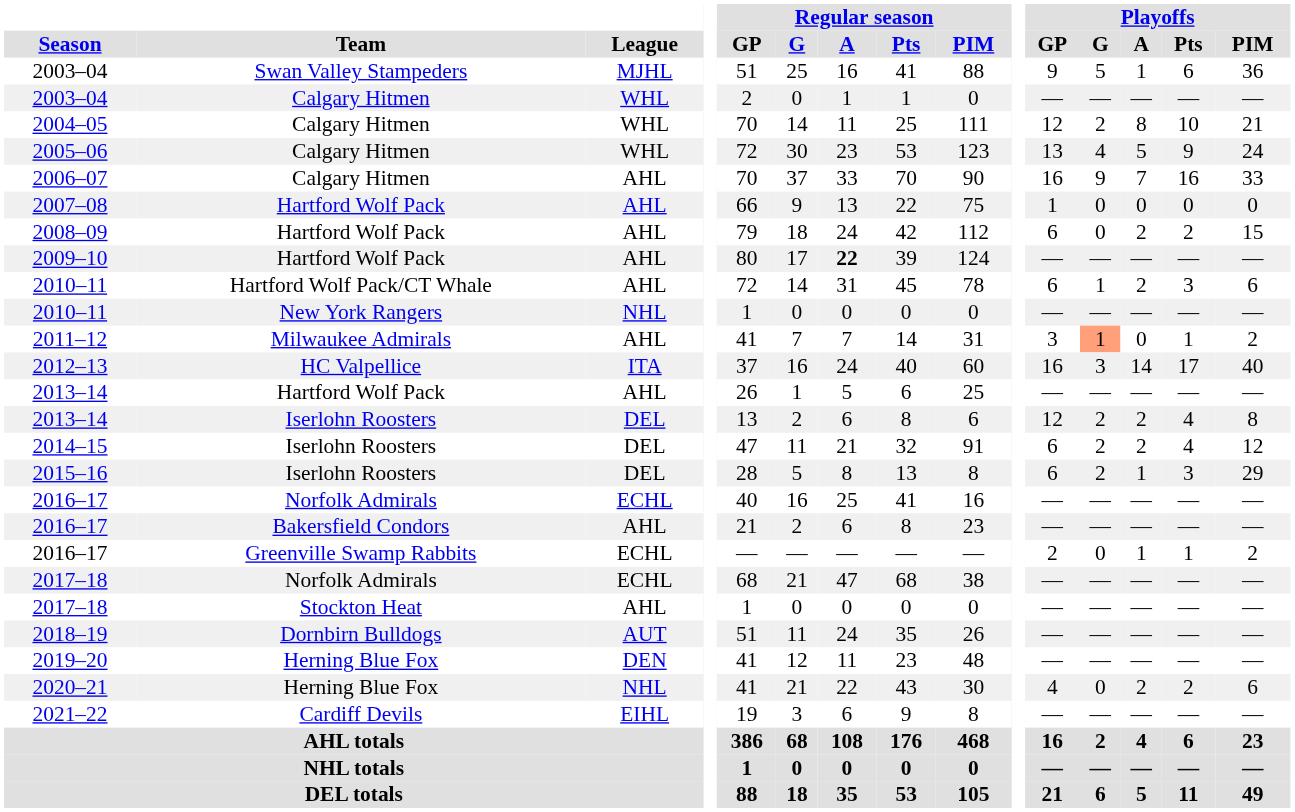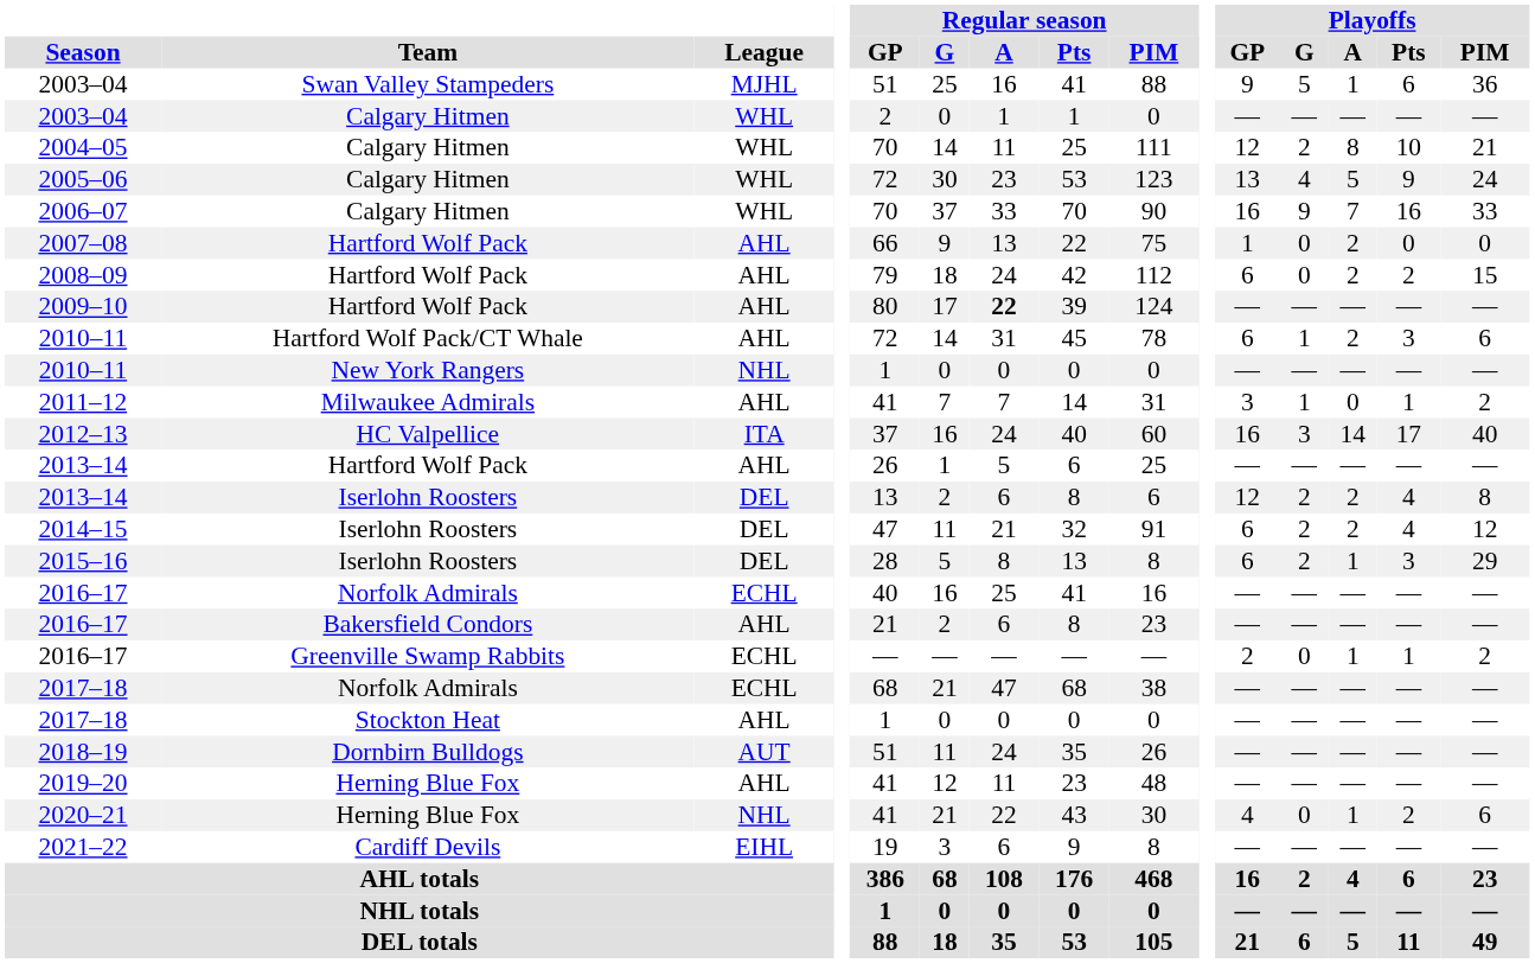 <table border="0" cellpadding="1" cellspacing="0" style="text-align:center; width:60em">
 <tr bgcolor="#e0e0e0">
 <th colspan="3" bgcolor="#ffffff"> </th>
 <th rowspan="99" bgcolor="#ffffff"> </th>
 <th colspan="5"><a href='#'>Regular season</a></th>
 <th rowspan="99" bgcolor="#ffffff"> </th>
 <th colspan="5"><a href='#'>Playoffs</a></th>
 </tr>
 <tr bgcolor="#e0e0e0">
 <th><a href='#'>Season</a></th>
 <th>Team</th>
 <th>League</th>
 <th>GP</th>
 <th><a href='#'>G</a></th>
 <th><a href='#'>A</a></th>
 <th><a href='#'>Pts</a></th>
 <th><a href='#'>PIM</a></th>
 <th>GP</th>
 <th>G</th>
 <th>A</th>
 <th>Pts</th>
 <th>PIM</th>
 </tr>
 <tr>
 <td>2003–04</td>
 <td><a href='#'>Swan Valley Stampeders</a></td>
 <td><a href='#'>MJHL</a></td>
 <td>51</td>
 <td>25</td>
 <td>16</td>
 <td>41</td>
 <td>88</td>
 <td>9</td>
 <td>5</td>
 <td>1</td>
 <td>6</td>
 <td>36</td>
 </tr>
 <tr bgcolor="#f0f0f0">
 <td><a href='#'>2003–04</a></td>
 <td><a href='#'>Calgary Hitmen</a></td>
 <td><a href='#'>WHL</a></td>
 <td>2</td>
 <td>0</td>
 <td>1</td>
 <td>1</td>
 <td>0</td>
 <td>—</td>
 <td>—</td>
 <td>—</td>
 <td>—</td>
 <td>—</td>
 </tr>
 <tr>
 <td><a href='#'>2004–05</a></td>
 <td>Calgary Hitmen</td>
 <td>WHL</td>
 <td>70</td>
 <td>14</td>
 <td>11</td>
 <td>25</td>
 <td>111</td>
 <td>12</td>
 <td>2</td>
 <td>8</td>
 <td>10</td>
 <td>21</td>
 </tr>
 <tr bgcolor="#f0f0f0">
 <td><a href='#'>2005–06</a></td>
 <td>Calgary Hitmen</td>
 <td>WHL</td>
 <td>72</td>
 <td>30</td>
 <td>23</td>
 <td>53</td>
 <td>123</td>
 <td>13</td>
 <td>4</td>
 <td>5</td>
 <td>9</td>
 <td>24</td>
 </tr>
 <tr>
 <td><a href='#'>2006–07</a></td>
 <td>Calgary Hitmen</td>
-<td>AHL</td>
+<td>WHL</td>
 <td>70</td>
 <td>37</td>
 <td>33</td>
 <td>70</td>
 <td>90</td>
 <td>16</td>
 <td>9</td>
 <td>7</td>
 <td>16</td>
 <td>33</td>
 </tr>
 <tr bgcolor="#f0f0f0">
 <td><a href='#'>2007–08</a></td>
 <td><a href='#'>Hartford Wolf Pack</a></td>
 <td><a href='#'>AHL</a></td>
 <td>66</td>
 <td>9</td>
 <td>13</td>
 <td>22</td>
 <td>75</td>
 <td>1</td>
 <td>0</td>
-<td>0</td>
+<td>2</td>
 <td>0</td>
 <td>0</td>
 </tr>
 <tr>
 <td><a href='#'>2008–09</a></td>
 <td>Hartford Wolf Pack</td>
 <td>AHL</td>
 <td>79</td>
 <td>18</td>
 <td>24</td>
 <td>42</td>
 <td>112</td>
 <td>6</td>
 <td>0</td>
 <td>2</td>
 <td>2</td>
 <td>15</td>
 </tr>
 <tr bgcolor="#f0f0f0">
 <td><a href='#'>2009–10</a></td>
 <td>Hartford Wolf Pack</td>
 <td>AHL</td>
 <td>80</td>
 <td>17</td>
 <td><strong>22</strong></td>
 <td>39</td>
 <td>124</td>
 <td>—</td>
 <td>—</td>
 <td>—</td>
 <td>—</td>
 <td>—</td>
 </tr>
 <tr>
 <td><a href='#'>2010–11</a></td>
 <td>Hartford Wolf Pack/CT Whale</td>
 <td>AHL</td>
 <td>72</td>
 <td>14</td>
 <td>31</td>
 <td>45</td>
 <td>78</td>
 <td>6</td>
 <td>1</td>
 <td>2</td>
 <td>3</td>
 <td>6</td>
 </tr>
 <tr bgcolor="#f0f0f0">
 <td><a href='#'>2010–11</a></td>
 <td><a href='#'>New York Rangers</a></td>
 <td><a href='#'>NHL</a></td>
 <td>1</td>
 <td>0</td>
 <td>0</td>
 <td>0</td>
 <td>0</td>
 <td>—</td>
 <td>—</td>
 <td>—</td>
 <td>—</td>
 <td>—</td>
 </tr>
 <tr>
 <td><a href='#'>2011–12</a></td>
 <td><a href='#'>Milwaukee Admirals</a></td>
 <td>AHL</td>
 <td>41</td>
 <td>7</td>
 <td>7</td>
 <td>14</td>
 <td>31</td>
 <td>3</td>
-<td style="background: lightsalmon;">1</td>
+<td>1</td>
 <td>0</td>
 <td>1</td>
 <td>2</td>
 </tr>
 <tr bgcolor="#f0f0f0">
 <td><a href='#'>2012–13</a></td>
 <td><a href='#'>HC Valpellice</a></td>
 <td><a href='#'>ITA</a></td>
 <td>37</td>
 <td>16</td>
 <td>24</td>
 <td>40</td>
 <td>60</td>
 <td>16</td>
 <td>3</td>
 <td>14</td>
 <td>17</td>
 <td>40</td>
 </tr>
 <tr>
 <td><a href='#'>2013–14</a></td>
 <td>Hartford Wolf Pack</td>
 <td>AHL</td>
 <td>26</td>
 <td>1</td>
 <td>5</td>
 <td>6</td>
 <td>25</td>
 <td>—</td>
 <td>—</td>
 <td>—</td>
 <td>—</td>
 <td>—</td>
 </tr>
 <tr bgcolor="#f0f0f0">
 <td><a href='#'>2013–14</a></td>
 <td><a href='#'>Iserlohn Roosters</a></td>
 <td><a href='#'>DEL</a></td>
 <td>13</td>
 <td>2</td>
 <td>6</td>
 <td>8</td>
 <td>6</td>
 <td>12</td>
 <td>2</td>
 <td>2</td>
 <td>4</td>
 <td>8</td>
 </tr>
 <tr>
 <td><a href='#'>2014–15</a></td>
 <td>Iserlohn Roosters</td>
 <td>DEL</td>
 <td>47</td>
 <td>11</td>
 <td>21</td>
 <td>32</td>
 <td>91</td>
 <td>6</td>
 <td>2</td>
 <td>2</td>
 <td>4</td>
 <td>12</td>
 </tr>
 <tr bgcolor="#f0f0f0">
 <td><a href='#'>2015–16</a></td>
 <td>Iserlohn Roosters</td>
 <td>DEL</td>
 <td>28</td>
 <td>5</td>
 <td>8</td>
 <td>13</td>
 <td>8</td>
 <td>6</td>
 <td>2</td>
 <td>1</td>
 <td>3</td>
 <td>29</td>
 </tr>
 <tr>
 <td><a href='#'>2016–17</a></td>
 <td><a href='#'>Norfolk Admirals</a></td>
 <td><a href='#'>ECHL</a></td>
 <td>40</td>
 <td>16</td>
 <td>25</td>
 <td>41</td>
 <td>16</td>
 <td>—</td>
 <td>—</td>
 <td>—</td>
 <td>—</td>
 <td>—</td>
 </tr>
 <tr bgcolor="#f0f0f0">
 <td><a href='#'>2016–17</a></td>
 <td><a href='#'>Bakersfield Condors</a></td>
 <td>AHL</td>
 <td>21</td>
 <td>2</td>
 <td>6</td>
 <td>8</td>
 <td>23</td>
 <td>—</td>
 <td>—</td>
 <td>—</td>
 <td>—</td>
 <td>—</td>
 </tr>
 <tr>
 <td>2016–17</td>
 <td><a href='#'>Greenville Swamp Rabbits</a></td>
 <td>ECHL</td>
 <td>—</td>
 <td>—</td>
 <td>—</td>
 <td>—</td>
 <td>—</td>
 <td>2</td>
 <td>0</td>
 <td>1</td>
 <td>1</td>
 <td>2</td>
 </tr>
 <tr bgcolor="#f0f0f0">
 <td><a href='#'>2017–18</a></td>
 <td>Norfolk Admirals</td>
 <td>ECHL</td>
 <td>68</td>
 <td>21</td>
 <td>47</td>
 <td>68</td>
 <td>38</td>
 <td>—</td>
 <td>—</td>
 <td>—</td>
 <td>—</td>
 <td>—</td>
 </tr>
 <tr>
 <td><a href='#'>2017–18</a></td>
 <td><a href='#'>Stockton Heat</a></td>
 <td>AHL</td>
 <td>1</td>
 <td>0</td>
 <td>0</td>
 <td>0</td>
 <td>0</td>
 <td>—</td>
 <td>—</td>
 <td>—</td>
 <td>—</td>
 <td>—</td>
 </tr>
 <tr bgcolor="#f0f0f0">
 <td><a href='#'>2018–19</a></td>
 <td><a href='#'>Dornbirn Bulldogs</a></td>
 <td><a href='#'>AUT</a></td>
 <td>51</td>
 <td>11</td>
 <td>24</td>
 <td>35</td>
 <td>26</td>
 <td>—</td>
 <td>—</td>
 <td>—</td>
 <td>—</td>
 <td>—</td>
 </tr>
 <tr>
 <td><a href='#'>2019–20</a></td>
 <td><a href='#'>Herning Blue Fox</a></td>
-<td><a href='#'>DEN</a></td>
+<td>AHL</td>
 <td>41</td>
 <td>12</td>
 <td>11</td>
 <td>23</td>
 <td>48</td>
 <td>—</td>
 <td>—</td>
 <td>—</td>
 <td>—</td>
 <td>—</td>
 </tr>
 <tr bgcolor="#f0f0f0">
 <td><a href='#'>2020–21</a></td>
 <td>Herning Blue Fox</td>
 <td><a href='#'>NHL</a></td>
 <td>41</td>
 <td>21</td>
 <td>22</td>
 <td>43</td>
 <td>30</td>
 <td>4</td>
 <td>0</td>
-<td>2</td>
+<td>1</td>
 <td>2</td>
 <td>6</td>
 </tr>
 <tr>
 </tr>
 <tr>
 <td><a href='#'>2021–22</a></td>
 <td><a href='#'>Cardiff Devils</a></td>
 <td><a href='#'>EIHL</a></td>
 <td>19</td>
 <td>3</td>
 <td>6</td>
 <td>9</td>
 <td>8</td>
 <td>—</td>
 <td>—</td>
 <td>—</td>
 <td>—</td>
 <td>—</td>
 </tr>
 <tr bgcolor="#e0e0e0">
 <th colspan="3">AHL totals</th>
 <th>386</th>
 <th>68</th>
 <th>108</th>
 <th>176</th>
 <th>468</th>
 <th>16</th>
 <th>2</th>
 <th>4</th>
 <th>6</th>
 <th>23</th>
 </tr>
 <tr bgcolor="#e0e0e0">
 <th colspan="3">NHL totals</th>
 <th>1</th>
 <th>0</th>
 <th>0</th>
 <th>0</th>
 <th>0</th>
 <th>—</th>
 <th>—</th>
 <th>—</th>
 <th>—</th>
 <th>—</th>
 </tr>
 <tr bgcolor="#e0e0e0">
 <th colspan="3">DEL totals</th>
 <th>88</th>
 <th>18</th>
 <th>35</th>
 <th>53</th>
 <th>105</th>
 <th>21</th>
 <th>6</th>
 <th>5</th>
 <th>11</th>
 <th>49</th>
 </tr>
 </table>
